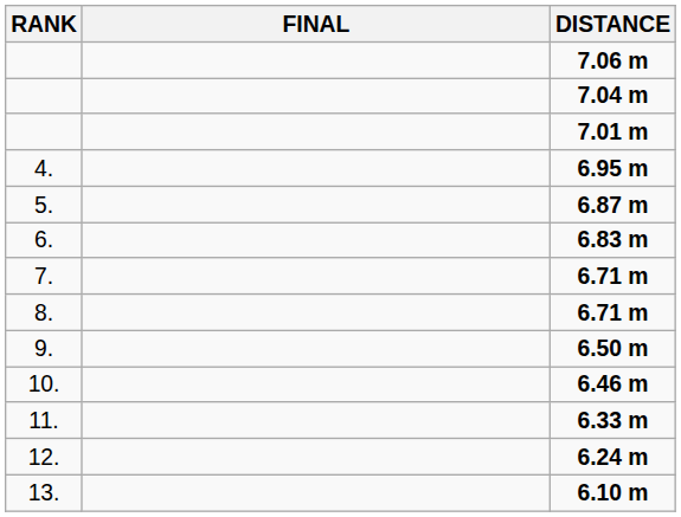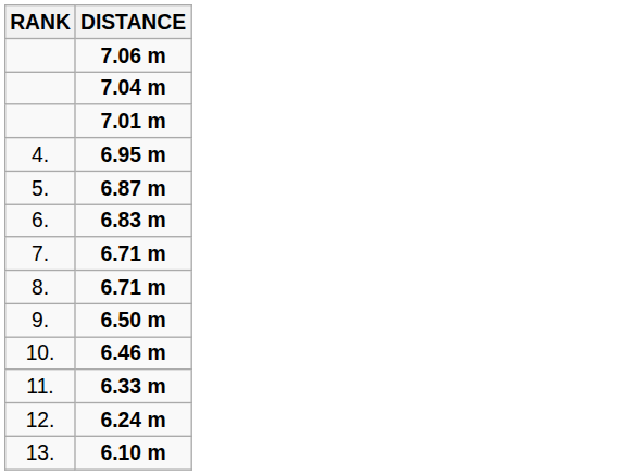 <table class="wikitable" style="border-collapse: collapse; font-size: 90%;">
 <tr>
 <th>RANK</th>
-<th style="width: 20em">FINAL</th>
 <th style="width: 5em">DISTANCE</th>
 </tr>
 <tr>
 <td align="center"></td>
-<td></td>
 <td align="center"><strong>7.06 m</strong></td>
 </tr>
 <tr>
 <td align="center"></td>
-<td></td>
 <td align="center"><strong>7.04 m</strong></td>
 </tr>
 <tr>
 <td align="center"></td>
-<td></td>
 <td align="center"><strong>7.01 m</strong></td>
 </tr>
 <tr>
 <td align="center">4.</td>
-<td></td>
 <td align="center"><strong>6.95 m</strong></td>
 </tr>
 <tr>
 <td align="center">5.</td>
-<td></td>
 <td align="center"><strong>6.87 m</strong></td>
 </tr>
 <tr>
 <td align="center">6.</td>
-<td></td>
 <td align="center"><strong>6.83 m</strong></td>
 </tr>
 <tr>
 <td align="center">7.</td>
-<td></td>
 <td align="center"><strong>6.71 m</strong></td>
 </tr>
 <tr>
 <td align="center">8.</td>
-<td></td>
 <td align="center"><strong>6.71 m</strong></td>
 </tr>
 <tr>
 <td align="center">9.</td>
-<td></td>
 <td align="center"><strong>6.50 m</strong></td>
 </tr>
 <tr>
 <td align="center">10.</td>
-<td></td>
 <td align="center"><strong>6.46 m</strong></td>
 </tr>
 <tr>
 <td align="center">11.</td>
-<td></td>
 <td align="center"><strong>6.33 m</strong></td>
 </tr>
 <tr>
 <td align="center">12.</td>
-<td></td>
 <td align="center"><strong>6.24 m</strong></td>
 </tr>
 <tr>
 <td align="center">13.</td>
-<td></td>
 <td align="center"><strong>6.10 m</strong></td>
 </tr>
 </table>
